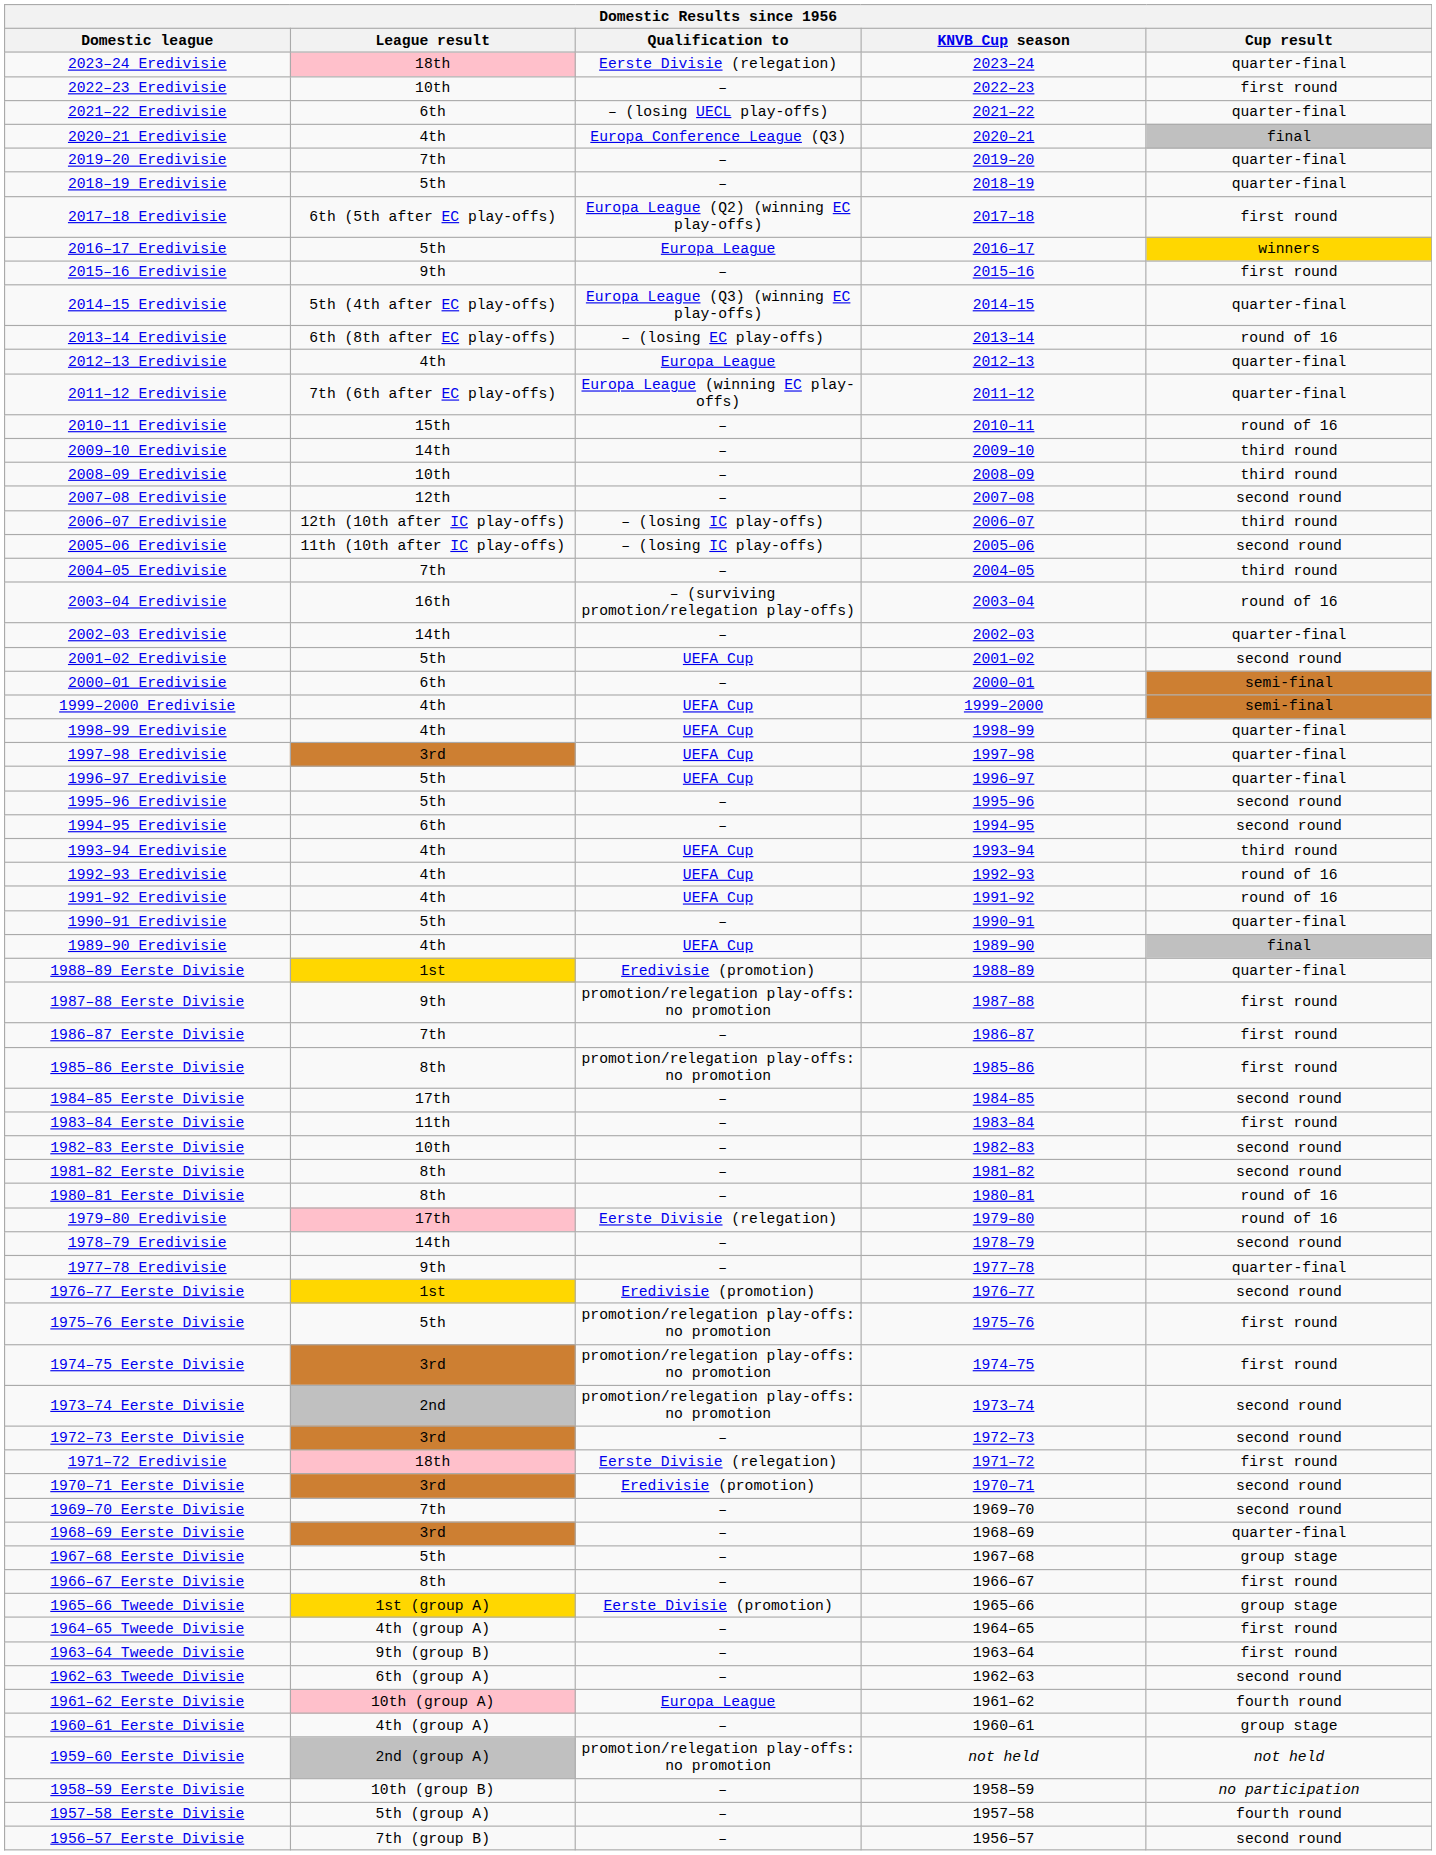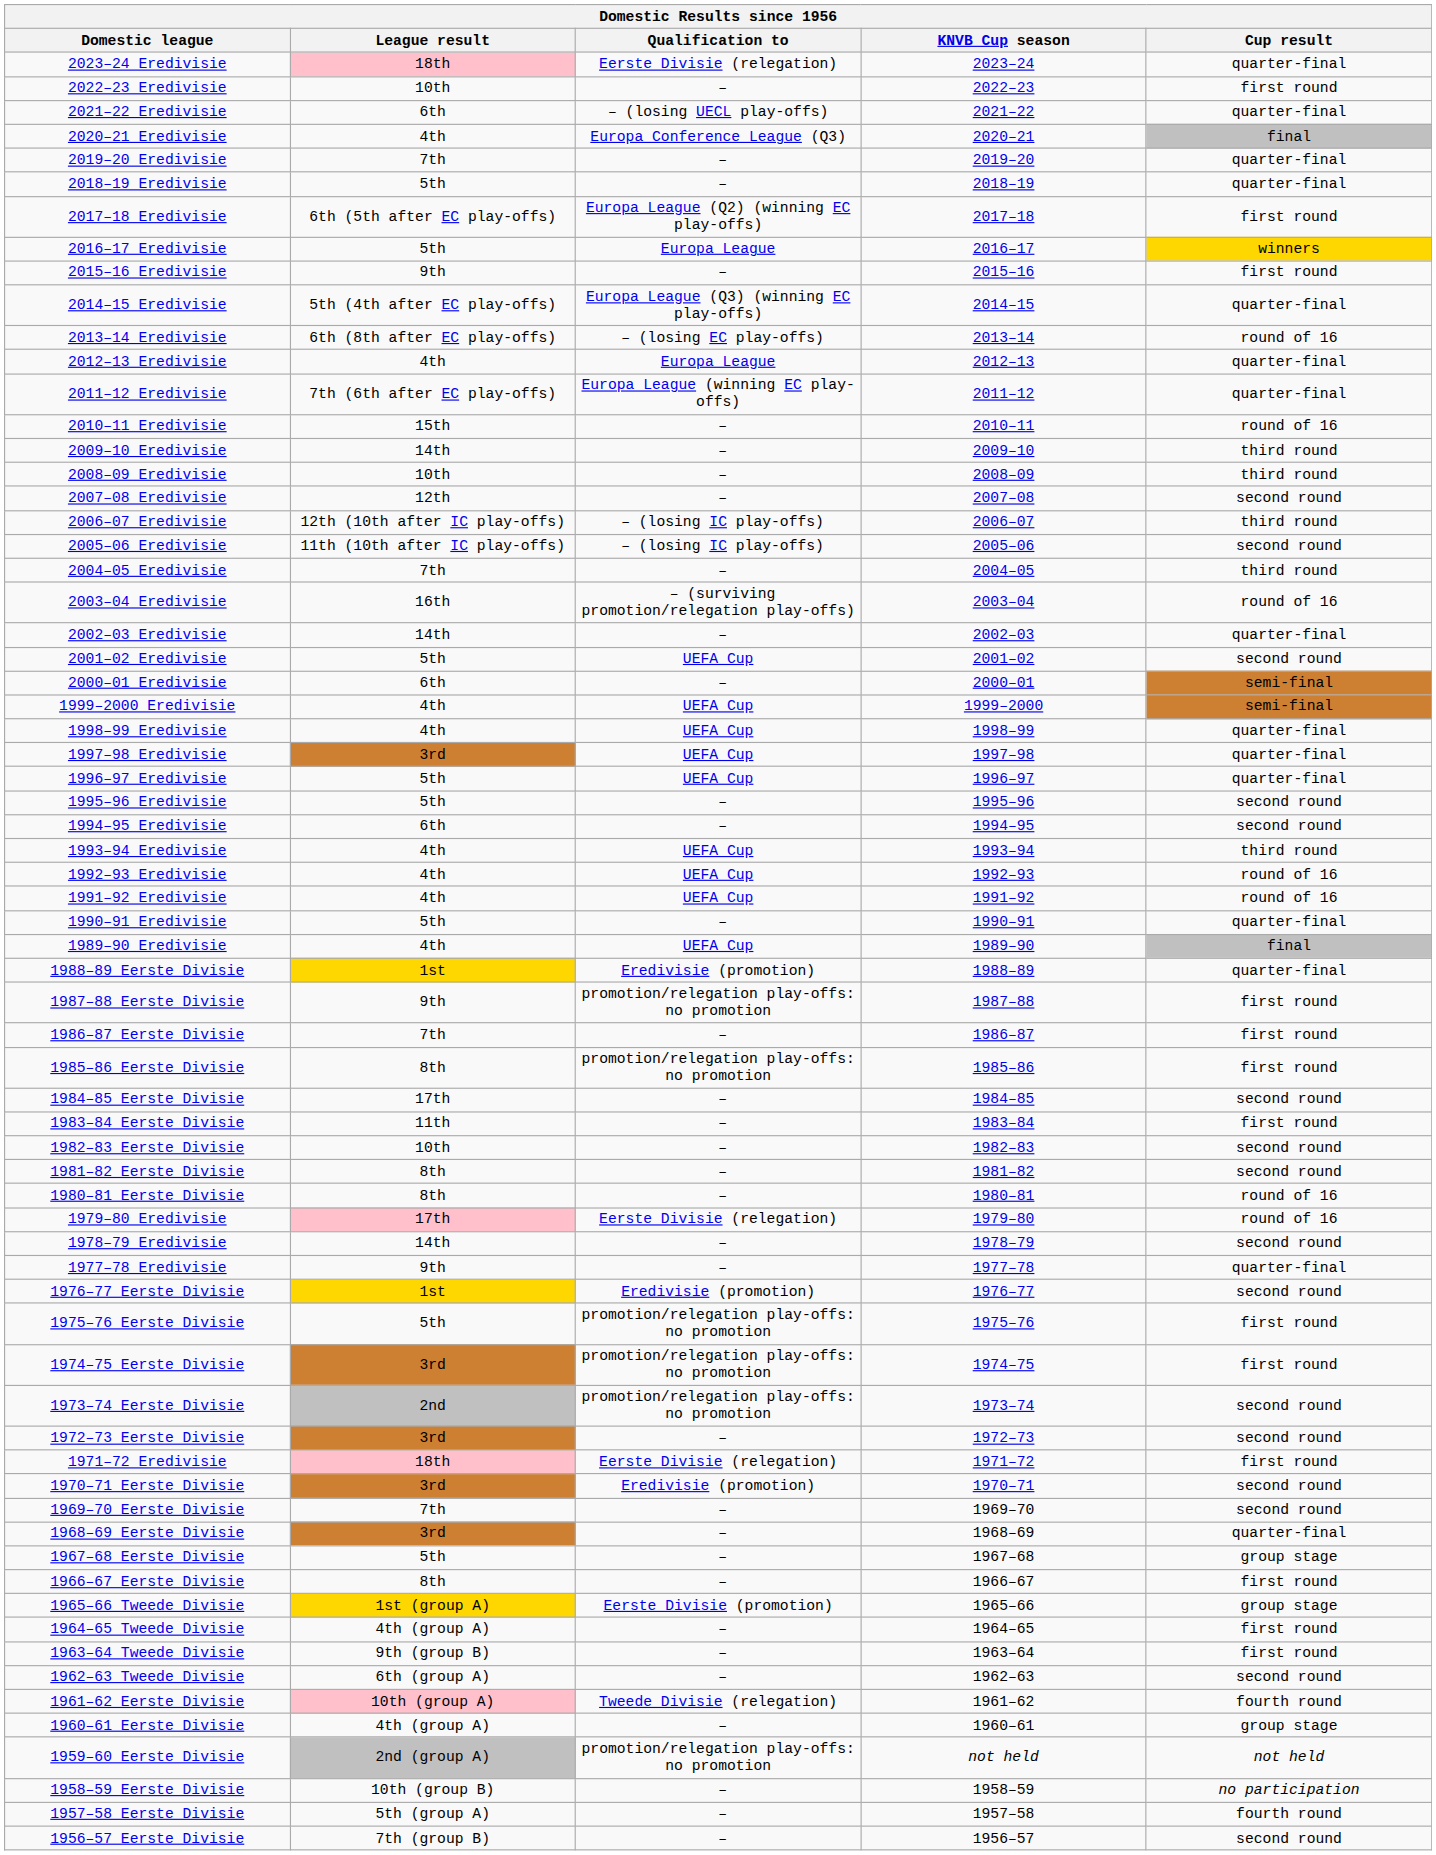 <table class="wikitable collapsible" style="width: 100%; text-align: center">
 <tr>
 <th colspan=5>Domestic Results since 1956</th>
 </tr>
 <tr>
 <th width="20%">Domestic league</th>
 <th width="20%">League result</th>
 <th width="20%">Qualification to</th>
 <th width="20%"><a href='#'>KNVB Cup</a> season</th>
 <th width="20%">Cup result</th>
 </tr>
 <tr>
 <td><a href='#'>2023–24 Eredivisie</a></td>
 <td bgcolor="pink">18th</td>
 <td><a href='#'>Eerste Divisie</a> (relegation)</td>
 <td><a href='#'>2023–24</a></td>
 <td>quarter-final</td>
 </tr>
 <tr>
 <td><a href='#'>2022–23 Eredivisie</a></td>
 <td>10th</td>
 <td> –</td>
 <td><a href='#'>2022–23</a></td>
 <td>first round</td>
 </tr>
 <tr>
 <td><a href='#'>2021–22 Eredivisie</a></td>
 <td>6th</td>
 <td>– (losing <a href='#'>UECL</a> play-offs)</td>
 <td><a href='#'>2021–22</a></td>
 <td>quarter-final</td>
 </tr>
 <tr>
 <td><a href='#'>2020–21 Eredivisie</a></td>
 <td>4th</td>
 <td><a href='#'>Europa Conference League</a> (Q3)</td>
 <td><a href='#'>2020–21</a></td>
 <td bgcolor="silver">final</td>
 </tr>
 <tr>
 <td><a href='#'>2019–20 Eredivisie</a></td>
 <td>7th</td>
 <td> –</td>
 <td><a href='#'>2019–20</a></td>
 <td>quarter-final</td>
 </tr>
 <tr>
 <td><a href='#'>2018–19 Eredivisie</a></td>
 <td>5th</td>
 <td> –</td>
 <td><a href='#'>2018–19</a></td>
 <td>quarter-final</td>
 </tr>
 <tr>
 <td><a href='#'>2017–18 Eredivisie</a></td>
 <td>6th (5th after <a href='#'>EC</a> play-offs)</td>
 <td><a href='#'>Europa League</a> (Q2) (winning <a href='#'>EC</a> play-offs)</td>
 <td><a href='#'>2017–18</a></td>
 <td>first round</td>
 </tr>
 <tr>
 <td><a href='#'>2016–17 Eredivisie</a></td>
 <td>5th</td>
 <td><a href='#'>Europa League</a></td>
 <td><a href='#'>2016–17</a></td>
 <td style="background:gold;">winners</td>
 </tr>
 <tr>
 <td><a href='#'>2015–16 Eredivisie</a></td>
 <td>9th</td>
 <td> –</td>
 <td><a href='#'>2015–16</a></td>
 <td>first round</td>
 </tr>
 <tr>
 <td><a href='#'>2014–15 Eredivisie</a></td>
 <td>5th (4th after <a href='#'>EC</a> play-offs)</td>
 <td><a href='#'>Europa League</a> (Q3) (winning <a href='#'>EC</a> play-offs)</td>
 <td><a href='#'>2014–15</a></td>
 <td>quarter-final</td>
 </tr>
 <tr>
 <td><a href='#'>2013–14 Eredivisie</a></td>
 <td>6th (8th after <a href='#'>EC</a> play-offs)</td>
 <td> – (losing <a href='#'>EC</a> play-offs)</td>
 <td><a href='#'>2013–14</a></td>
 <td>round of 16</td>
 </tr>
 <tr>
 <td><a href='#'>2012–13 Eredivisie</a></td>
 <td>4th</td>
 <td><a href='#'>Europa League</a></td>
 <td><a href='#'>2012–13</a></td>
 <td>quarter-final</td>
 </tr>
 <tr>
 <td><a href='#'>2011–12 Eredivisie</a></td>
 <td>7th (6th after <a href='#'>EC</a> play-offs)</td>
 <td><a href='#'>Europa League</a> (winning <a href='#'>EC</a> play-offs)</td>
 <td><a href='#'>2011–12</a></td>
 <td>quarter-final</td>
 </tr>
 <tr>
 <td><a href='#'>2010–11 Eredivisie</a></td>
 <td>15th</td>
 <td> –</td>
 <td><a href='#'>2010–11</a></td>
 <td>round of 16</td>
 </tr>
 <tr>
 <td><a href='#'>2009–10 Eredivisie</a></td>
 <td>14th</td>
 <td> –</td>
 <td><a href='#'>2009–10</a></td>
 <td>third round</td>
 </tr>
 <tr>
 <td><a href='#'>2008–09 Eredivisie</a></td>
 <td>10th</td>
 <td> –</td>
 <td><a href='#'>2008–09</a></td>
 <td>third round</td>
 </tr>
 <tr>
 <td><a href='#'>2007–08 Eredivisie</a></td>
 <td>12th</td>
 <td> –</td>
 <td><a href='#'>2007–08</a></td>
 <td>second round</td>
 </tr>
 <tr>
 <td><a href='#'>2006–07 Eredivisie</a></td>
 <td>12th (10th after <a href='#'>IC</a> play-offs)</td>
 <td> – (losing <a href='#'>IC</a> play-offs)</td>
 <td><a href='#'>2006–07</a></td>
 <td>third round</td>
 </tr>
 <tr>
 <td><a href='#'>2005–06 Eredivisie</a></td>
 <td>11th (10th after <a href='#'>IC</a> play-offs)</td>
 <td> – (losing <a href='#'>IC</a> play-offs)</td>
 <td><a href='#'>2005–06</a></td>
 <td>second round</td>
 </tr>
 <tr>
 <td><a href='#'>2004–05 Eredivisie</a></td>
 <td>7th</td>
 <td> –</td>
 <td><a href='#'>2004–05</a></td>
 <td>third round</td>
 </tr>
 <tr>
 <td><a href='#'>2003–04 Eredivisie</a></td>
 <td>16th</td>
 <td> – (surviving promotion/relegation play-offs)</td>
 <td><a href='#'>2003–04</a></td>
 <td>round of 16</td>
 </tr>
 <tr>
 <td><a href='#'>2002–03 Eredivisie</a></td>
 <td>14th</td>
 <td> –</td>
 <td><a href='#'>2002–03</a></td>
 <td>quarter-final</td>
 </tr>
 <tr>
 <td><a href='#'>2001–02 Eredivisie</a></td>
 <td>5th</td>
 <td><a href='#'>UEFA Cup</a></td>
 <td><a href='#'>2001–02</a></td>
 <td>second round</td>
 </tr>
 <tr>
 <td><a href='#'>2000–01 Eredivisie</a></td>
 <td>6th</td>
 <td> –</td>
 <td><a href='#'>2000–01</a></td>
 <td bgcolor="#CD7F32">semi-final</td>
 </tr>
 <tr>
 <td><a href='#'>1999–2000 Eredivisie</a></td>
 <td>4th</td>
 <td><a href='#'>UEFA Cup</a></td>
 <td><a href='#'>1999–2000</a></td>
 <td bgcolor="#CD7F32">semi-final</td>
 </tr>
 <tr>
 <td><a href='#'>1998–99 Eredivisie</a></td>
 <td>4th</td>
 <td><a href='#'>UEFA Cup</a></td>
 <td><a href='#'>1998–99</a></td>
 <td>quarter-final</td>
 </tr>
 <tr>
 <td><a href='#'>1997–98 Eredivisie</a></td>
 <td bgcolor="#CD7F32">3rd</td>
 <td><a href='#'>UEFA Cup</a></td>
 <td><a href='#'>1997–98</a></td>
 <td>quarter-final</td>
 </tr>
 <tr>
 <td><a href='#'>1996–97 Eredivisie</a></td>
 <td>5th</td>
 <td><a href='#'>UEFA Cup</a></td>
 <td><a href='#'>1996–97</a></td>
 <td>quarter-final</td>
 </tr>
 <tr>
 <td><a href='#'>1995–96 Eredivisie</a></td>
 <td>5th</td>
 <td> –</td>
 <td><a href='#'>1995–96</a></td>
 <td>second round</td>
 </tr>
 <tr>
 <td><a href='#'>1994–95 Eredivisie</a></td>
 <td>6th</td>
 <td> –</td>
 <td><a href='#'>1994–95</a></td>
 <td>second round</td>
 </tr>
 <tr>
 <td><a href='#'>1993–94 Eredivisie</a></td>
 <td>4th</td>
 <td><a href='#'>UEFA Cup</a></td>
 <td><a href='#'>1993–94</a></td>
 <td>third round</td>
 </tr>
 <tr>
 <td><a href='#'>1992–93 Eredivisie</a></td>
 <td>4th</td>
 <td><a href='#'>UEFA Cup</a></td>
 <td><a href='#'>1992–93</a></td>
 <td>round of 16</td>
 </tr>
 <tr>
 <td><a href='#'>1991–92 Eredivisie</a></td>
 <td>4th</td>
 <td><a href='#'>UEFA Cup</a></td>
 <td><a href='#'>1991–92</a></td>
 <td>round of 16</td>
 </tr>
 <tr>
 <td><a href='#'>1990–91 Eredivisie</a></td>
 <td>5th</td>
 <td> –</td>
 <td><a href='#'>1990–91</a></td>
 <td>quarter-final</td>
 </tr>
 <tr>
 <td><a href='#'>1989–90 Eredivisie</a></td>
 <td>4th</td>
 <td><a href='#'>UEFA Cup</a></td>
 <td><a href='#'>1989–90</a></td>
 <td bgcolor="silver">final</td>
 </tr>
 <tr>
 <td><a href='#'>1988–89 Eerste Divisie</a></td>
 <td bgcolor="gold">1st</td>
 <td><a href='#'>Eredivisie</a> (promotion)</td>
 <td><a href='#'>1988–89</a></td>
 <td>quarter-final</td>
 </tr>
 <tr>
 <td><a href='#'>1987–88 Eerste Divisie</a></td>
 <td>9th</td>
 <td>promotion/relegation play-offs: no promotion</td>
 <td><a href='#'>1987–88</a></td>
 <td>first round</td>
 </tr>
 <tr>
 <td><a href='#'>1986–87 Eerste Divisie</a></td>
 <td>7th</td>
 <td> –</td>
 <td><a href='#'>1986–87</a></td>
 <td>first round</td>
 </tr>
 <tr>
 <td><a href='#'>1985–86 Eerste Divisie</a></td>
 <td>8th</td>
 <td>promotion/relegation play-offs: no promotion</td>
 <td><a href='#'>1985–86</a></td>
 <td>first round</td>
 </tr>
 <tr>
 <td><a href='#'>1984–85 Eerste Divisie</a></td>
 <td>17th</td>
 <td> –</td>
 <td><a href='#'>1984–85</a></td>
 <td>second round</td>
 </tr>
 <tr>
 <td><a href='#'>1983–84 Eerste Divisie</a></td>
 <td>11th</td>
 <td> –</td>
 <td><a href='#'>1983–84</a></td>
 <td>first round</td>
 </tr>
 <tr>
 <td><a href='#'>1982–83 Eerste Divisie</a></td>
 <td>10th</td>
 <td> –</td>
 <td><a href='#'>1982–83</a></td>
 <td>second round</td>
 </tr>
 <tr>
 <td><a href='#'>1981–82 Eerste Divisie</a></td>
 <td>8th</td>
 <td> –</td>
 <td><a href='#'>1981–82</a></td>
 <td>second round</td>
 </tr>
 <tr>
 <td><a href='#'>1980–81 Eerste Divisie</a></td>
 <td>8th</td>
 <td> –</td>
 <td><a href='#'>1980–81</a></td>
 <td>round of 16</td>
 </tr>
 <tr>
 <td><a href='#'>1979–80 Eredivisie</a></td>
 <td bgcolor="pink">17th</td>
 <td><a href='#'>Eerste Divisie</a> (relegation)</td>
 <td><a href='#'>1979–80</a></td>
 <td>round of 16</td>
 </tr>
 <tr>
 <td><a href='#'>1978–79 Eredivisie</a></td>
 <td>14th</td>
 <td> –</td>
 <td><a href='#'>1978–79</a></td>
 <td>second round</td>
 </tr>
 <tr>
 <td><a href='#'>1977–78 Eredivisie</a></td>
 <td>9th</td>
 <td> –</td>
 <td><a href='#'>1977–78</a></td>
 <td>quarter-final</td>
 </tr>
 <tr>
 <td><a href='#'>1976–77 Eerste Divisie</a></td>
 <td bgcolor="gold">1st</td>
 <td><a href='#'>Eredivisie</a> (promotion)</td>
 <td><a href='#'>1976–77</a></td>
 <td>second round</td>
 </tr>
 <tr>
 <td><a href='#'>1975–76 Eerste Divisie</a></td>
 <td>5th</td>
 <td>promotion/relegation play-offs: no promotion</td>
 <td><a href='#'>1975–76</a></td>
 <td>first round</td>
 </tr>
 <tr>
 <td><a href='#'>1974–75 Eerste Divisie</a></td>
 <td bgcolor="#CD7F32">3rd</td>
 <td>promotion/relegation play-offs: no promotion</td>
 <td><a href='#'>1974–75</a></td>
 <td>first round</td>
 </tr>
 <tr>
 <td><a href='#'>1973–74 Eerste Divisie</a></td>
 <td bgcolor="silver">2nd</td>
 <td>promotion/relegation play-offs: no promotion</td>
 <td><a href='#'>1973–74</a></td>
 <td>second round</td>
 </tr>
 <tr>
 <td><a href='#'>1972–73 Eerste Divisie</a></td>
 <td bgcolor="#CD7F32">3rd</td>
 <td> –</td>
 <td><a href='#'>1972–73</a></td>
 <td>second round</td>
 </tr>
 <tr>
 <td><a href='#'>1971–72 Eredivisie</a></td>
 <td bgcolor="pink">18th</td>
 <td><a href='#'>Eerste Divisie</a> (relegation)</td>
 <td><a href='#'>1971–72</a></td>
 <td>first round</td>
 </tr>
 <tr>
 <td><a href='#'>1970–71 Eerste Divisie</a></td>
 <td bgcolor="#CD7F32">3rd</td>
 <td><a href='#'>Eredivisie</a> (promotion)</td>
 <td><a href='#'>1970–71</a></td>
 <td>second round</td>
 </tr>
 <tr>
 <td><a href='#'>1969–70 Eerste Divisie</a></td>
 <td>7th</td>
 <td> –</td>
 <td>1969–70</td>
 <td>second round</td>
 </tr>
 <tr>
 <td><a href='#'>1968–69 Eerste Divisie</a></td>
 <td bgcolor="#CD7F32">3rd</td>
 <td> –</td>
 <td>1968–69</td>
 <td>quarter-final</td>
 </tr>
 <tr>
 <td><a href='#'>1967–68 Eerste Divisie</a></td>
 <td>5th</td>
 <td> –</td>
 <td>1967–68</td>
 <td>group stage</td>
 </tr>
 <tr>
 <td><a href='#'>1966–67 Eerste Divisie</a></td>
 <td>8th</td>
 <td> –</td>
 <td>1966–67</td>
 <td>first round</td>
 </tr>
 <tr>
 <td><a href='#'>1965–66 Tweede Divisie</a></td>
 <td bgcolor="gold">1st (group A)</td>
 <td><a href='#'>Eerste Divisie</a> (promotion)</td>
 <td>1965–66</td>
 <td>group stage</td>
 </tr>
 <tr>
 <td><a href='#'>1964–65 Tweede Divisie</a></td>
 <td>4th (group A)</td>
 <td> –</td>
 <td>1964–65</td>
 <td>first round</td>
 </tr>
 <tr>
 <td><a href='#'>1963–64 Tweede Divisie</a></td>
 <td>9th (group B)</td>
 <td> –</td>
 <td>1963–64</td>
 <td>first round</td>
 </tr>
 <tr>
 <td><a href='#'>1962–63 Tweede Divisie</a></td>
 <td>6th (group A)</td>
 <td> –</td>
 <td>1962–63</td>
 <td>second round</td>
 </tr>
 <tr>
 <td><a href='#'>1961–62 Eerste Divisie</a></td>
 <td bgcolor="pink">10th (group A)</td>
-<td><a href='#'>Europa League</a></td>
+<td><a href='#'>Tweede Divisie</a> (relegation)</td>
 <td>1961–62</td>
 <td>fourth round</td>
 </tr>
 <tr>
 <td><a href='#'>1960–61 Eerste Divisie</a></td>
 <td>4th (group A)</td>
 <td> –</td>
 <td>1960–61</td>
 <td>group stage</td>
 </tr>
 <tr>
 <td><a href='#'>1959–60 Eerste Divisie</a></td>
 <td bgcolor="silver">2nd (group A)</td>
 <td>promotion/relegation play-offs: no promotion</td>
 <td><em>not held</em></td>
 <td><em>not held</em></td>
 </tr>
 <tr>
 <td><a href='#'>1958–59 Eerste Divisie</a></td>
 <td>10th (group B)</td>
 <td> –</td>
 <td>1958–59</td>
 <td><em>no participation</em></td>
 </tr>
 <tr>
 <td><a href='#'>1957–58 Eerste Divisie</a></td>
 <td>5th (group A)</td>
 <td> –</td>
 <td>1957–58</td>
 <td>fourth round</td>
 </tr>
 <tr>
 <td><a href='#'>1956–57 Eerste Divisie</a></td>
 <td>7th (group B)</td>
 <td> –</td>
 <td>1956–57</td>
 <td>second round</td>
 </tr>
 </table>
